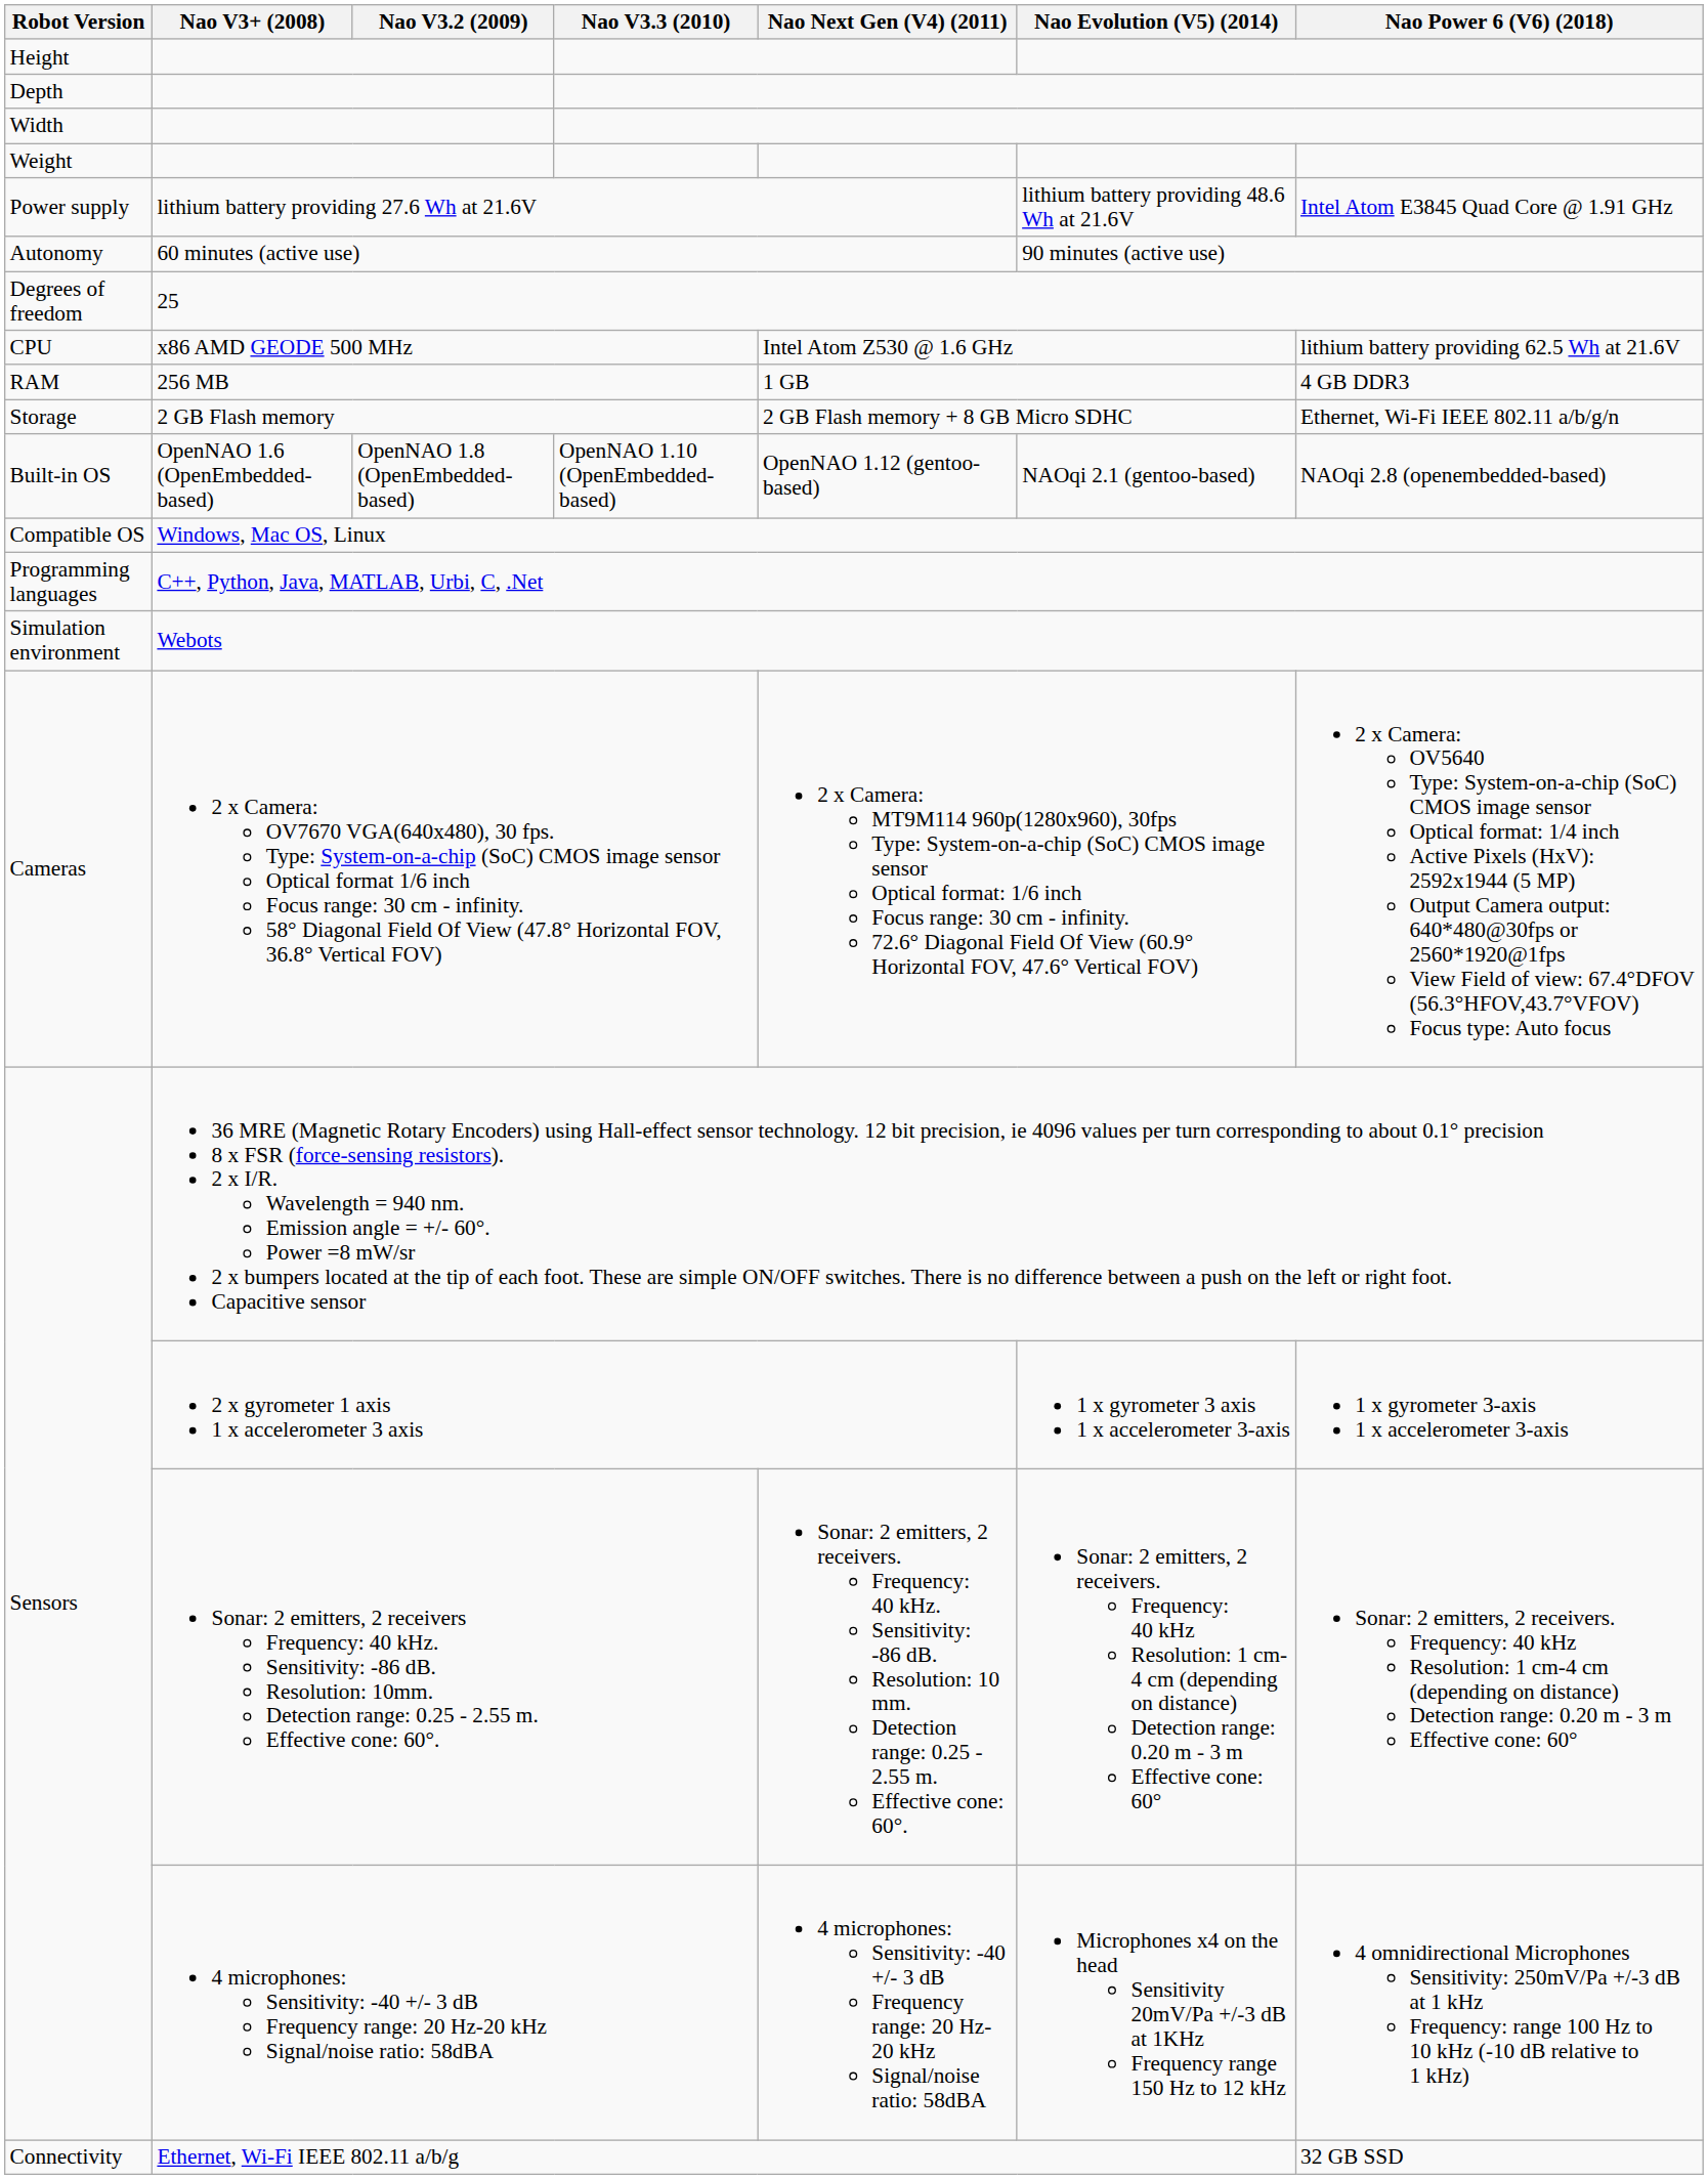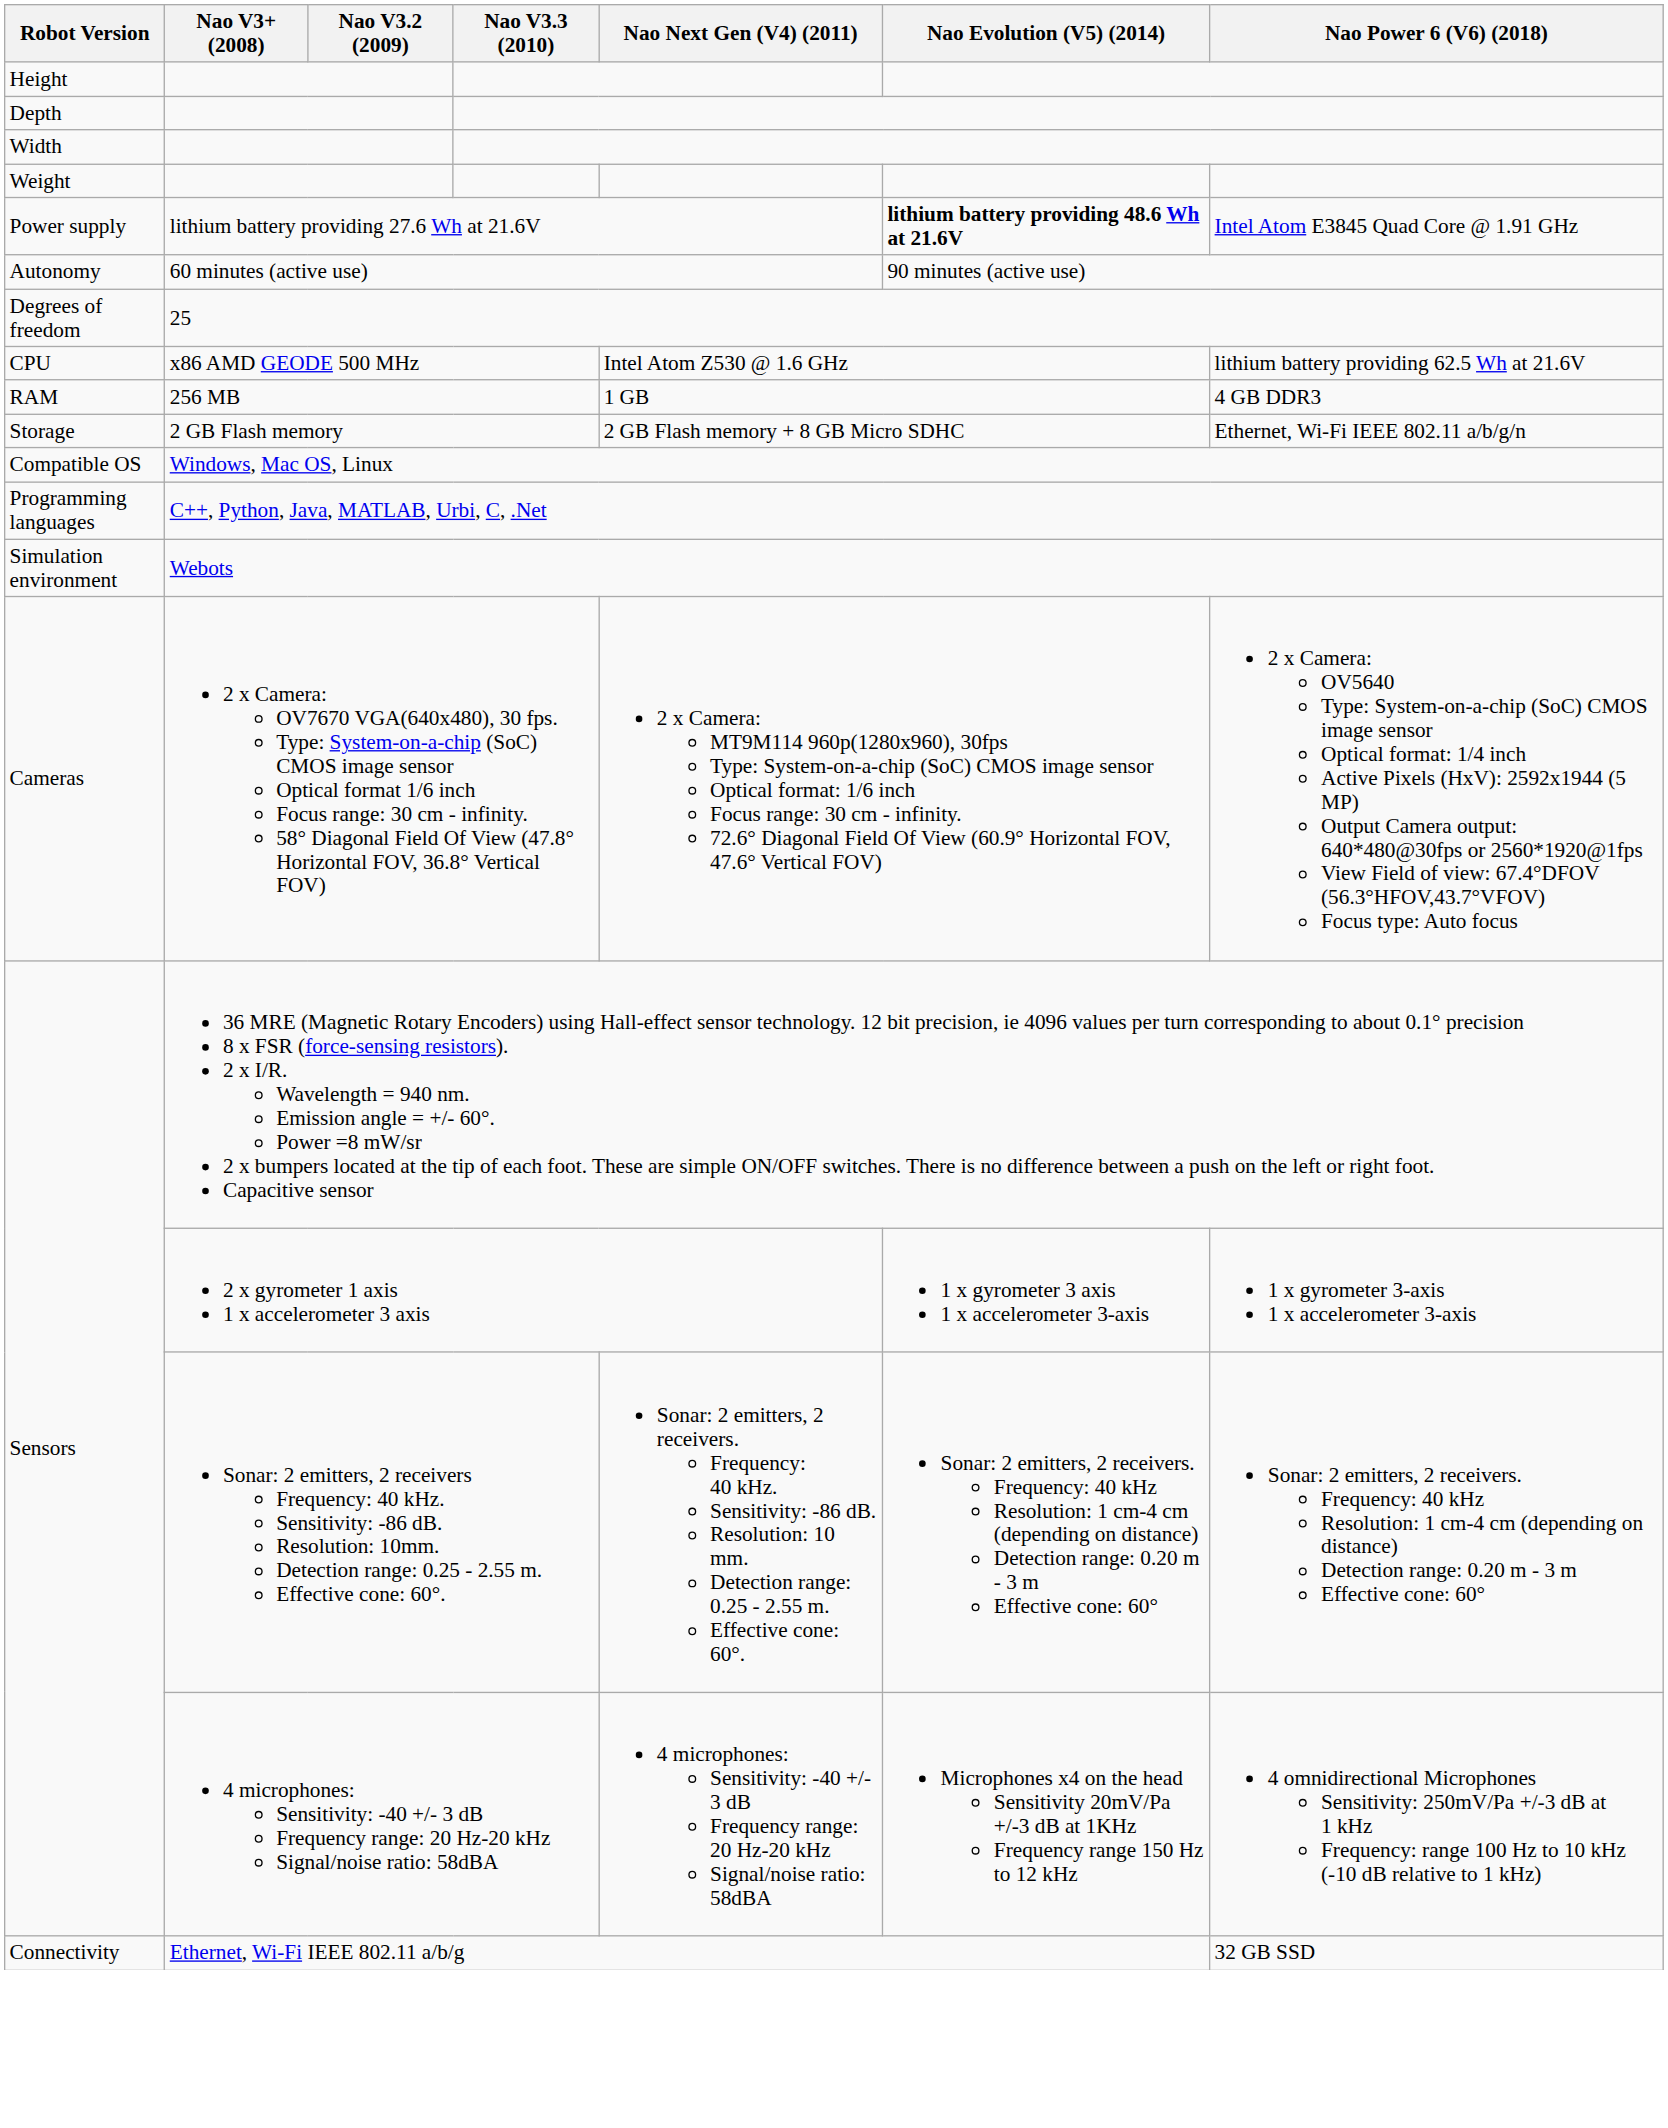 <table class="wikitable">
 <tr>
 <th>Robot Version</th>
 <th>Nao V3+ (2008)</th>
 <th>Nao V3.2 (2009)</th>
 <th>Nao V3.3 (2010)</th>
 <th>Nao Next Gen (V4) (2011)</th>
 <th>Nao Evolution (V5) (2014)</th>
 <th>Nao Power 6 (V6) (2018)</th>
 </tr>
 <tr>
 <td>Height</td>
 <td colspan="2"></td>
 <td colspan="2"></td>
 <td colspan="2"></td>
 </tr>
 <tr>
 <td>Depth</td>
 <td colspan="2"></td>
 <td colspan="4"></td>
 </tr>
 <tr>
 <td>Width</td>
 <td colspan="2"></td>
 <td colspan="4"></td>
 </tr>
 <tr>
 <td>Weight</td>
 <td colspan="2"></td>
 <td></td>
 <td></td>
 <td></td>
 <td></td>
 </tr>
 <tr>
 <td>Power supply</td>
 <td colspan="4">lithium battery providing 27.6 <a href='#'>Wh</a> at 21.6V</td>
-<td>lithium battery providing 48.6 <a href='#'>Wh</a> at 21.6V</td>
+<td><strong>lithium battery providing 48.6 <a href='#'>Wh</a> at 21.6V</strong></td>
 <td><a href='#'>Intel Atom</a> E3845 Quad Core @ 1.91 GHz</td>
 </tr>
 <tr>
 <td>Autonomy</td>
 <td colspan="4">60 minutes (active use)</td>
 <td colspan="2">90 minutes (active use)</td>
 </tr>
 <tr>
 <td>Degrees of freedom</td>
 <td colspan="6">25</td>
 </tr>
 <tr>
 <td>CPU</td>
 <td colspan="3">x86 AMD <a href='#'>GEODE</a> 500 MHz</td>
 <td colspan="2">Intel Atom Z530 @ 1.6 GHz</td>
 <td>lithium battery providing 62.5 <a href='#'>Wh</a> at 21.6V</td>
 </tr>
 <tr>
 <td>RAM</td>
 <td colspan="3">256 MB</td>
 <td colspan="2">1 GB</td>
 <td>4 GB DDR3</td>
 </tr>
 <tr>
 <td>Storage</td>
 <td colspan="3">2 GB Flash memory</td>
 <td colspan="2">2 GB Flash memory + 8 GB Micro SDHC</td>
 <td>Ethernet, Wi-Fi IEEE 802.11 a/b/g/n</td>
-</tr>
-<tr>
-<td>Built-in OS</td>
-<td>OpenNAO 1.6 (OpenEmbedded-based)</td>
-<td>OpenNAO 1.8 (OpenEmbedded- based)</td>
-<td>OpenNAO 1.10 (OpenEmbedded- based)</td>
-<td>OpenNAO 1.12 (gentoo-based)</td>
-<td>NAOqi 2.1 (gentoo-based)</td>
-<td>NAOqi 2.8 (openembedded-based)</td>
 </tr>
 <tr>
 <td>Compatible OS</td>
 <td colspan="6"><a href='#'>Windows</a>, <a href='#'>Mac OS</a>, Linux</td>
 </tr>
 <tr>
 <td>Programming languages</td>
 <td colspan="6"><a href='#'>C++</a>, <a href='#'>Python</a>, <a href='#'>Java</a>, <a href='#'>MATLAB</a>, <a href='#'>Urbi</a>,  <a href='#'>C</a>, <a href='#'>.Net</a></td>
 </tr>
 <tr>
 <td>Simulation environment</td>
 <td colspan="6"><a href='#'>Webots</a></td>
 </tr>
 <tr>
 <td>Cameras</td>
 <td colspan="3"><br><ul><li>2 x Camera:<ul><li>OV7670 VGA(640x480), 30 fps.</li><li>Type: <a href='#'>System-on-a-chip</a> (SoC) CMOS image sensor</li><li>Optical format 1/6 inch</li><li>Focus range: 30 cm - infinity.</li><li>58° Diagonal Field Of View (47.8° Horizontal FOV, 36.8° Vertical FOV)</li></ul></li></ul></td>
 <td colspan="2"><br><ul><li>2 x Camera:<ul><li>MT9M114 960p(1280x960), 30fps</li><li>Type: System-on-a-chip (SoC) CMOS image sensor</li><li>Optical format: 1/6 inch</li><li>Focus range: 30 cm - infinity.</li><li>72.6° Diagonal Field Of View (60.9° Horizontal FOV, 47.6° Vertical FOV)</li></ul></li></ul></td>
 <td><br><ul><li>2 x Camera:<ul><li>OV5640</li><li>Type: System-on-a-chip (SoC) CMOS image sensor</li><li>Optical format: 1/4 inch</li><li>Active Pixels (HxV): 2592x1944 (5 MP)</li><li>Output Camera output: 640*480@30fps or 2560*1920@1fps</li><li>View Field of view: 67.4°DFOV (56.3°HFOV,43.7°VFOV)</li><li>Focus type: Auto focus</li></ul></li></ul></td>
 </tr>
 <tr>
 <td rowspan="4">Sensors</td>
 <td Colspan="6"><br><ul><li>36 MRE (Magnetic Rotary Encoders) using Hall-effect sensor technology. 12 bit precision, ie 4096 values per turn corresponding to about 0.1° precision</li><li>8 x FSR (<a href='#'>force-sensing resistors</a>).</li><li>2 x I/R.<ul><li>Wavelength = 940 nm.</li><li>Emission angle = +/- 60°.</li><li>Power =8 mW/sr</li></ul></li><li>2 x bumpers located at the tip of each foot. These are simple ON/OFF switches. There is no difference between a push on the left or right foot.</li><li>Capacitive sensor</li></ul></td>
 </tr>
 <tr>
 <td colspan="4"><br><ul><li>2 x gyrometer 1 axis</li><li>1 x accelerometer 3 axis</li></ul></td>
 <td><br><ul><li>1 x gyrometer 3 axis</li><li>1 x accelerometer 3-axis</li></ul></td>
 <td><br><ul><li>1 x gyrometer 3-axis</li><li>1 x accelerometer 3-axis</li></ul></td>
 </tr>
 <tr>
 <td colspan="3"><br><ul><li>Sonar: 2 emitters, 2 receivers<ul><li>Frequency: 40 kHz.</li><li>Sensitivity: -86 dB.</li><li>Resolution: 10mm.</li><li>Detection range: 0.25 - 2.55 m.</li><li>Effective cone: 60°.</li></ul></li></ul></td>
 <td><br><ul><li>Sonar: 2 emitters, 2 receivers.<ul><li>Frequency: 40 kHz.</li><li>Sensitivity: -86 dB.</li><li>Resolution: 10 mm.</li><li>Detection range: 0.25 - 2.55 m.</li><li>Effective cone: 60°.</li></ul></li></ul></td>
 <td><br><ul><li>Sonar: 2 emitters, 2 receivers.<ul><li>Frequency: 40 kHz</li><li>Resolution: 1 cm-4 cm (depending on distance)</li><li>Detection range: 0.20 m - 3 m</li><li>Effective cone: 60°</li></ul></li></ul></td>
 <td><br><ul><li>Sonar: 2 emitters, 2 receivers.<ul><li>Frequency: 40 kHz</li><li>Resolution: 1 cm-4 cm (depending on distance)</li><li>Detection range: 0.20 m - 3 m</li><li>Effective cone: 60°</li></ul></li></ul></td>
 </tr>
 <tr>
 <td colspan="3"><br><ul><li>4 microphones:<ul><li>Sensitivity: -40 +/- 3 dB</li><li>Frequency range: 20 Hz-20 kHz</li><li>Signal/noise ratio: 58dBA</li></ul></li></ul></td>
 <td><br><ul><li>4 microphones:<ul><li>Sensitivity: -40 +/- 3 dB</li><li>Frequency range: 20 Hz-20 kHz</li><li>Signal/noise ratio: 58dBA</li></ul></li></ul></td>
 <td><br><ul><li>Microphones	x4 on the head<ul><li>Sensitivity	20mV/Pa +/-3 dB at 1KHz</li><li>Frequency range	150 Hz to 12 kHz</li></ul></li></ul></td>
 <td><br><ul><li>4 omnidirectional Microphones<ul><li>Sensitivity: 250mV/Pa +/-3 dB at 1 kHz</li><li>Frequency: range 100 Hz to 10 kHz (-10 dB relative to 1 kHz)</li></ul></li></ul></td>
 </tr>
 <tr>
 <td>Connectivity</td>
 <td colspan="5"><a href='#'>Ethernet</a>, <a href='#'>Wi-Fi</a> IEEE 802.11 a/b/g</td>
 <td>32 GB SSD</td>
 </tr>
 </table>
